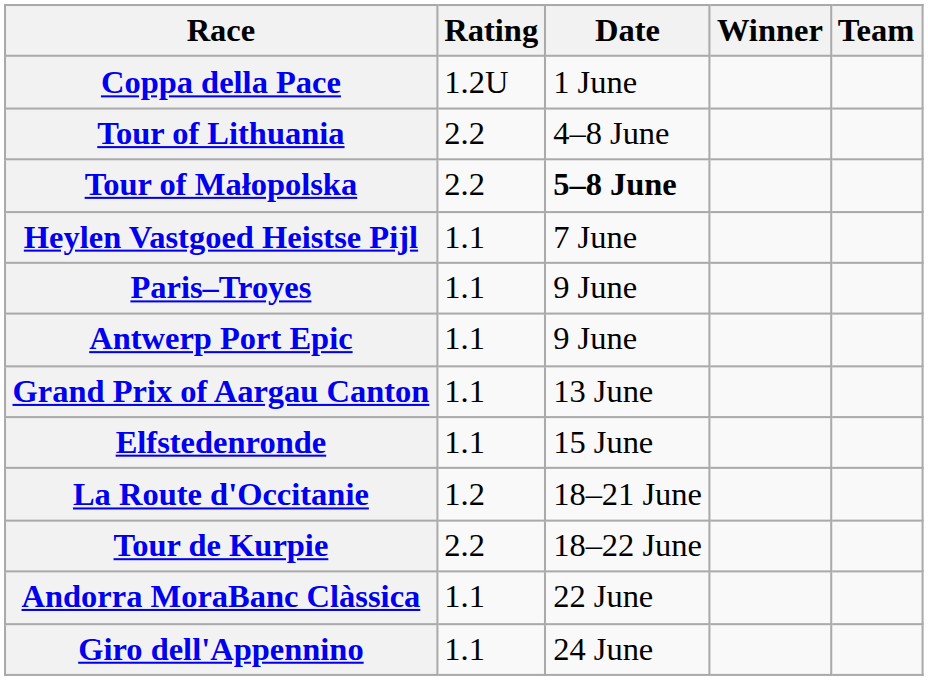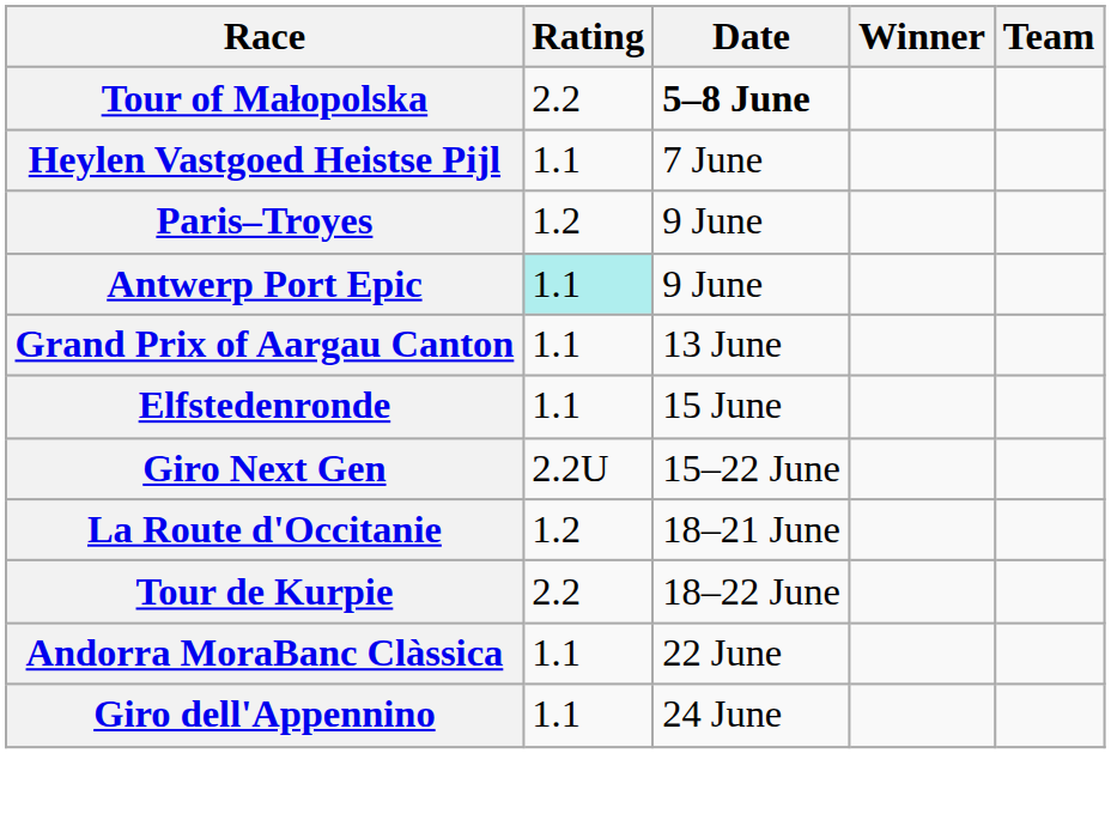 <table class="wikitable plainrowheaders">
 <tr>
 <th scope="col">Race</th>
 <th scope="col">Rating</th>
 <th scope="col">Date</th>
 <th scope="col">Winner</th>
 <th scope="col">Team</th>
-</tr>
-<tr>
-<th scope="row"> <a href='#'>Coppa della Pace</a></th>
-<td>1.2U</td>
-<td>1 June</td>
-<td></td>
-<td></td>
-</tr>
-<tr>
-<th scope="row"> <a href='#'>Tour of Lithuania</a></th>
-<td>2.2</td>
-<td>4–8 June</td>
-<td></td>
-<td></td>
 </tr>
 <tr>
 <th scope="row"> <a href='#'>Tour of Małopolska</a></th>
 <td>2.2</td>
 <td><strong>5–8 June</strong></td>
 <td></td>
 <td></td>
 </tr>
 <tr>
 <th scope="row"> <a href='#'>Heylen Vastgoed Heistse Pijl</a></th>
 <td>1.1</td>
 <td>7 June</td>
 <td></td>
 <td></td>
 </tr>
 <tr>
 <th scope="row"> <a href='#'>Paris–Troyes</a></th>
-<td>1.1</td>
+<td>1.2</td>
 <td>9 June</td>
 <td></td>
 <td></td>
 </tr>
 <tr>
 <th scope="row"> <a href='#'>Antwerp Port Epic</a></th>
-<td>1.1</td>
+<td style="background: paleturquoise;">1.1</td>
 <td>9 June</td>
 <td></td>
 <td></td>
 </tr>
 <tr>
 <th scope="row"> <a href='#'>Grand Prix of Aargau Canton</a></th>
 <td>1.1</td>
 <td>13 June</td>
 <td></td>
 <td></td>
 </tr>
 <tr>
 <th scope="row"> <a href='#'>Elfstedenronde</a></th>
 <td>1.1</td>
 <td>15 June</td>
+<td></td>
+<td></td>
+</tr>
+<tr>
+<th scope="row"> <a href='#'>Giro Next Gen</a></th>
+<td>2.2U</td>
+<td>15–22 June</td>
 <td></td>
 <td></td>
 </tr>
 <tr>
 <th scope="row"> <a href='#'>La Route d'Occitanie</a></th>
 <td>1.2</td>
 <td>18–21 June</td>
 <td></td>
 <td></td>
 </tr>
 <tr>
 <th scope="row"> <a href='#'>Tour de Kurpie</a></th>
 <td>2.2</td>
 <td>18–22 June</td>
 <td></td>
 <td></td>
 </tr>
 <tr>
 <th scope="row"> <a href='#'>Andorra MoraBanc Clàssica</a></th>
 <td>1.1</td>
 <td>22 June</td>
 <td></td>
 <td></td>
 </tr>
 <tr>
 <th scope="row"> <a href='#'>Giro dell'Appennino</a></th>
 <td>1.1</td>
 <td>24 June</td>
 <td></td>
 <td></td>
 </tr>
 </table>
